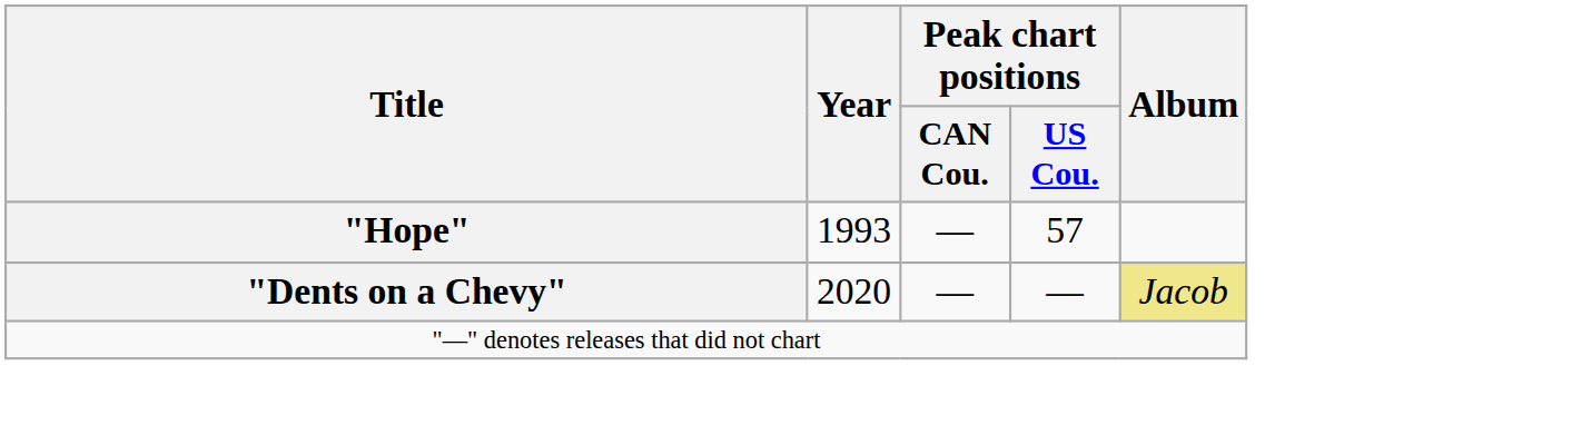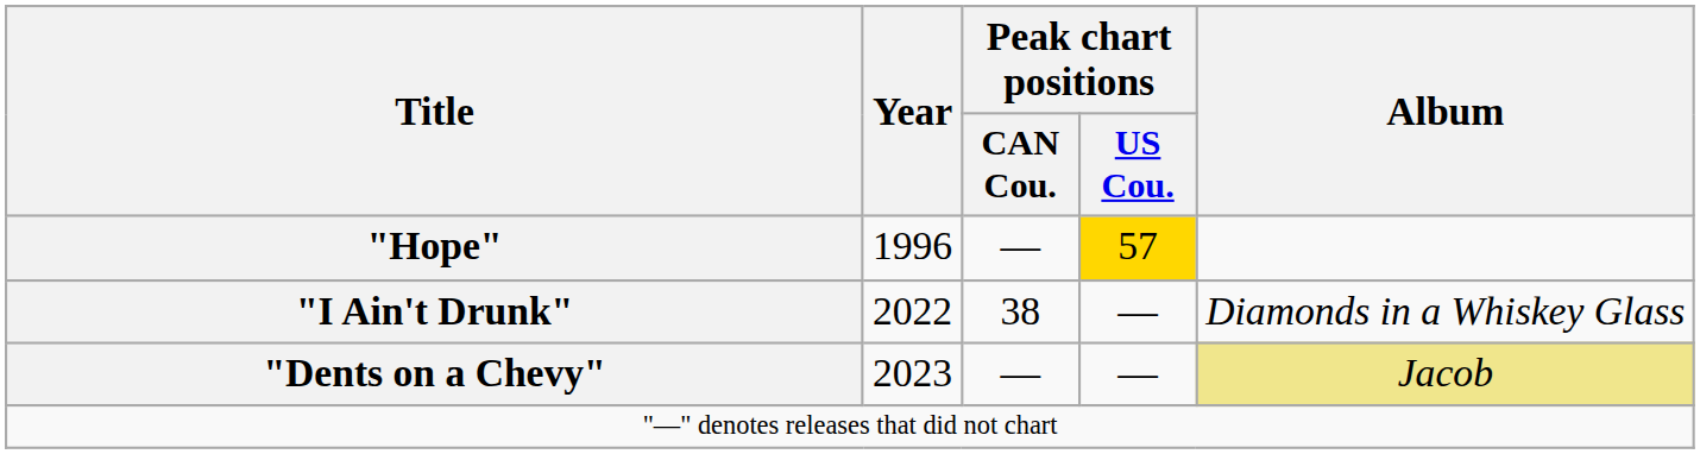 <table class="wikitable plainrowheaders" style="text-align:center;" border="1">
 <tr>
 <th scope="col" rowspan="2" style="width:21em;">Title</th>
 <th scope="col" rowspan="2">Year</th>
 <th scope="col" colspan="2">Peak chart<br>positions</th>
 <th scope="col" rowspan="2">Album</th>
 </tr>
 <tr>
 <th scope="col" style="width:2.8em;font-size:90%;">CAN<br>Cou.<br></th>
 <th scope="col" style="width:2.8em;font-size:90%;"><a href='#'>US<br>Cou.</a><br></th>
 </tr>
 <tr>
 <th scope="row">"Hope"<br></th>
-<td>1993</td>
+<td>1996</td>
 <td>—</td>
-<td>57</td>
+<td style="background: gold;">57</td>
 <td></td>
 </tr>
 <tr>
+<th scope="row">"I Ain't Drunk"<br></th>
+<td>2022</td>
+<td>38</td>
+<td>—</td>
+<td><em>Diamonds in a Whiskey Glass</em></td>
+</tr>
+<tr>
 <th scope="row">"Dents on a Chevy"<br></th>
-<td>2020</td>
+<td>2023</td>
 <td>—</td>
 <td>—</td>
 <td style="background: khaki;"><em>Jacob</em></td>
 </tr>
 <tr>
 <td colspan="5" style="font-size:8pt">"—" denotes releases that did not chart</td>
 </tr>
 </table>
